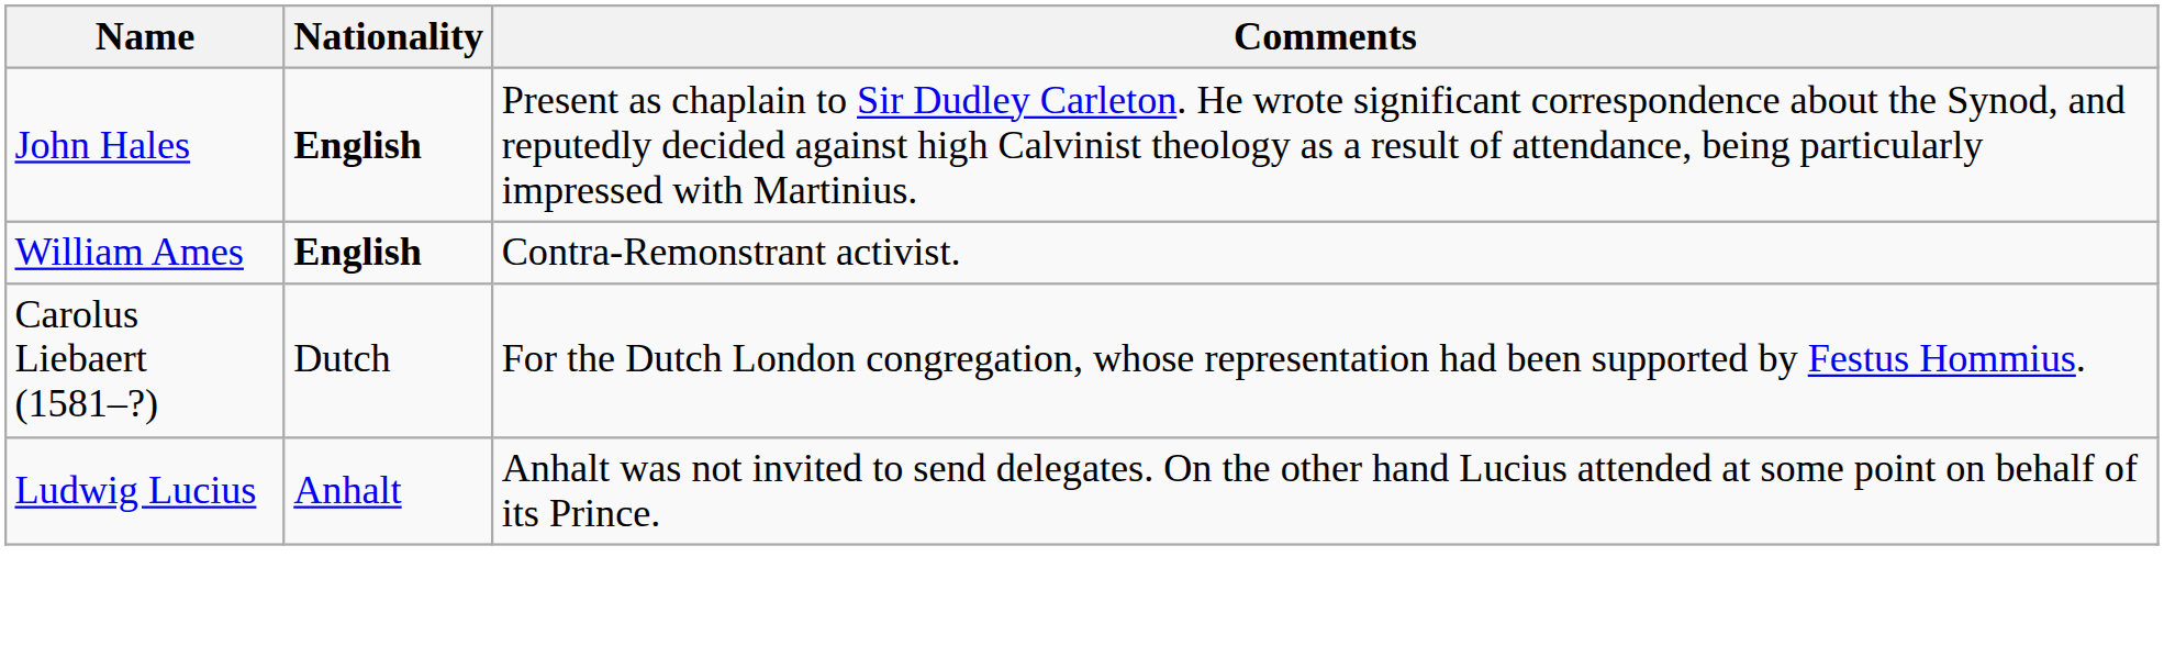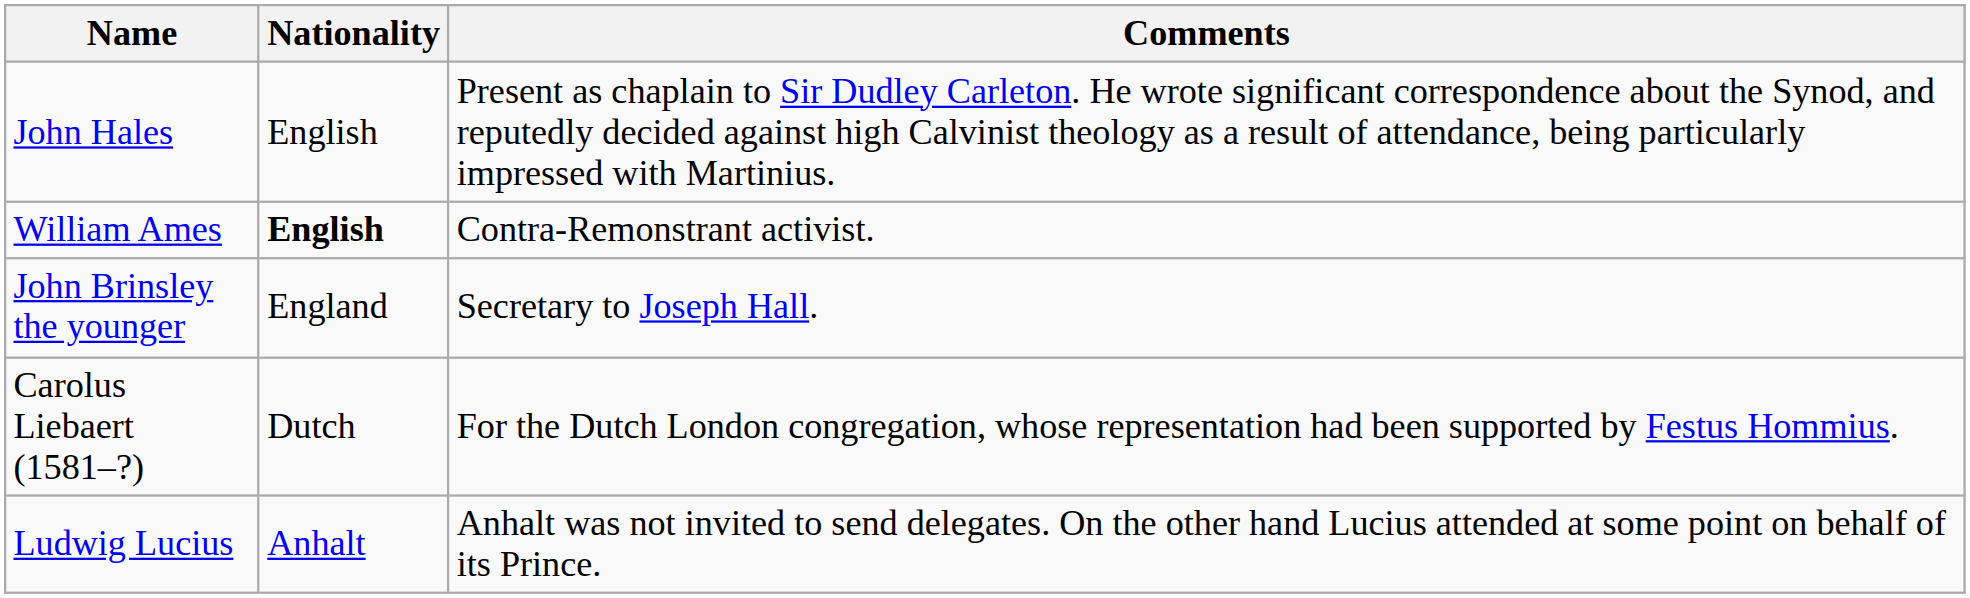 <table class="wikitable sortable">
 <tr>
 <th>Name</th>
 <th>Nationality</th>
 <th>Comments</th>
 </tr>
 <tr>
 <td><a href='#'>John Hales</a></td>
-<td><strong>English</strong></td>
+<td>English</td>
 <td>Present as chaplain to <a href='#'>Sir Dudley Carleton</a>. He wrote significant correspondence about the Synod, and reputedly decided against high Calvinist theology as a result of attendance, being particularly impressed with Martinius.</td>
 </tr>
 <tr>
 <td><a href='#'>William Ames</a></td>
 <td><strong>English</strong></td>
 <td>Contra-Remonstrant activist.</td>
+</tr>
+<tr>
+<td><a href='#'>John Brinsley the younger</a></td>
+<td>England</td>
+<td>Secretary to <a href='#'>Joseph Hall</a>.</td>
 </tr>
 <tr>
 <td>Carolus Liebaert (1581–?)</td>
 <td>Dutch</td>
 <td>For the Dutch London congregation, whose representation had been supported by <a href='#'>Festus Hommius</a>.</td>
 </tr>
 <tr>
 <td><a href='#'>Ludwig Lucius</a></td>
 <td><a href='#'>Anhalt</a></td>
 <td>Anhalt was not invited to send delegates. On the other hand Lucius attended at some point on behalf of its Prince.</td>
 </tr>
 </table>
